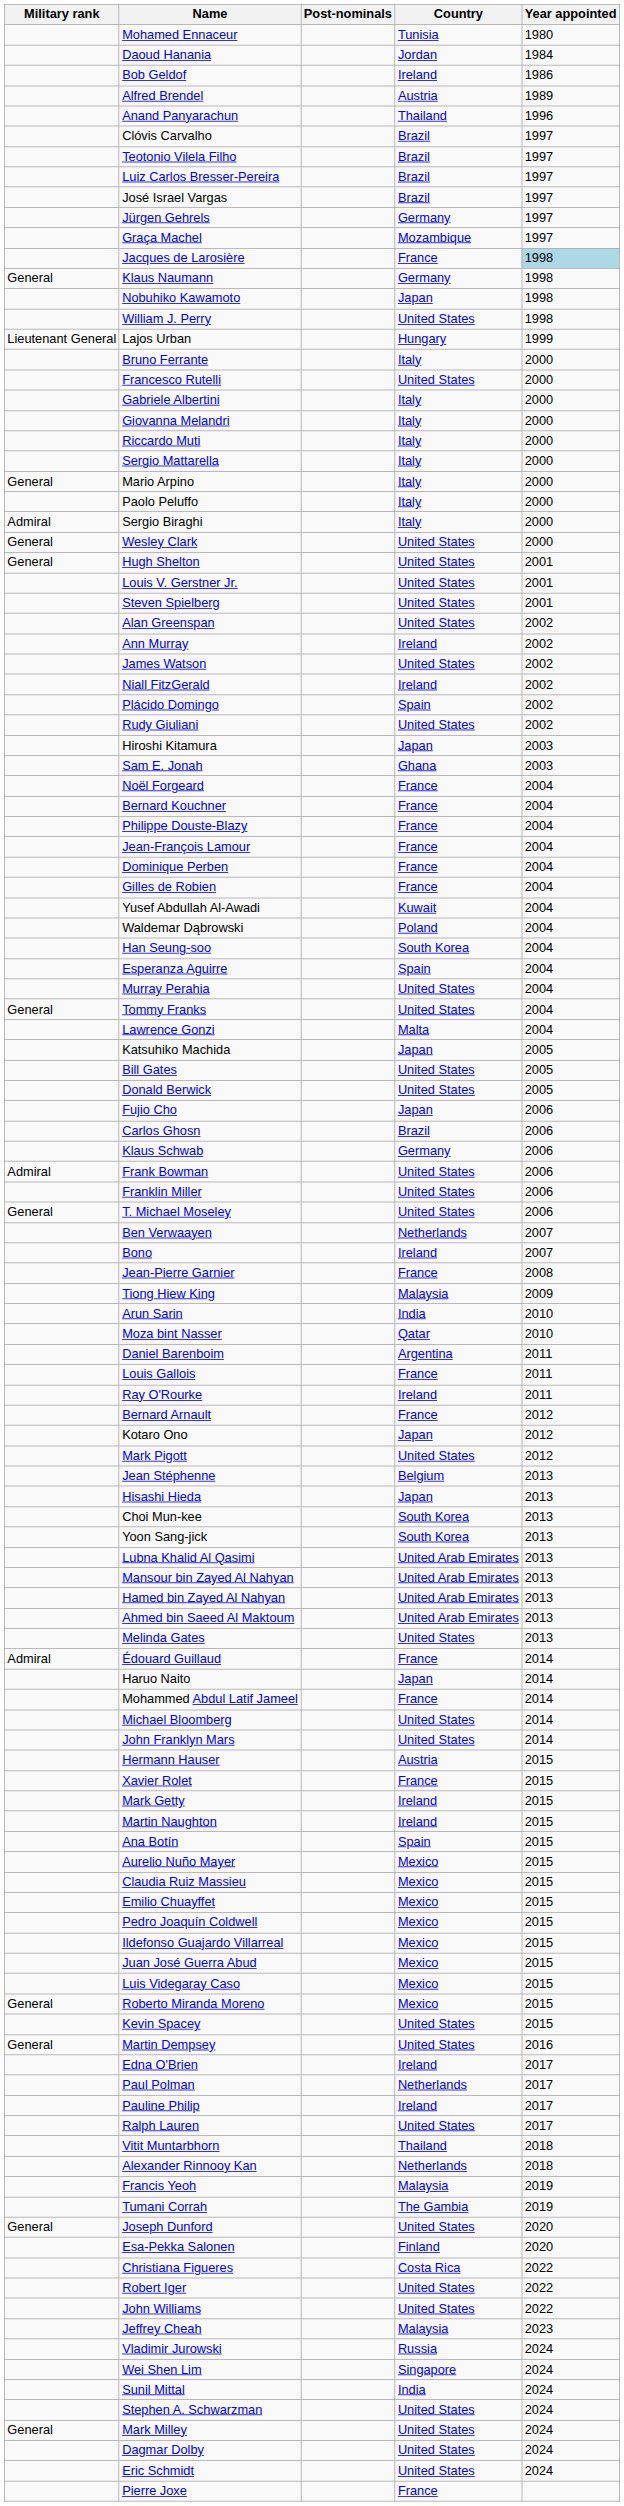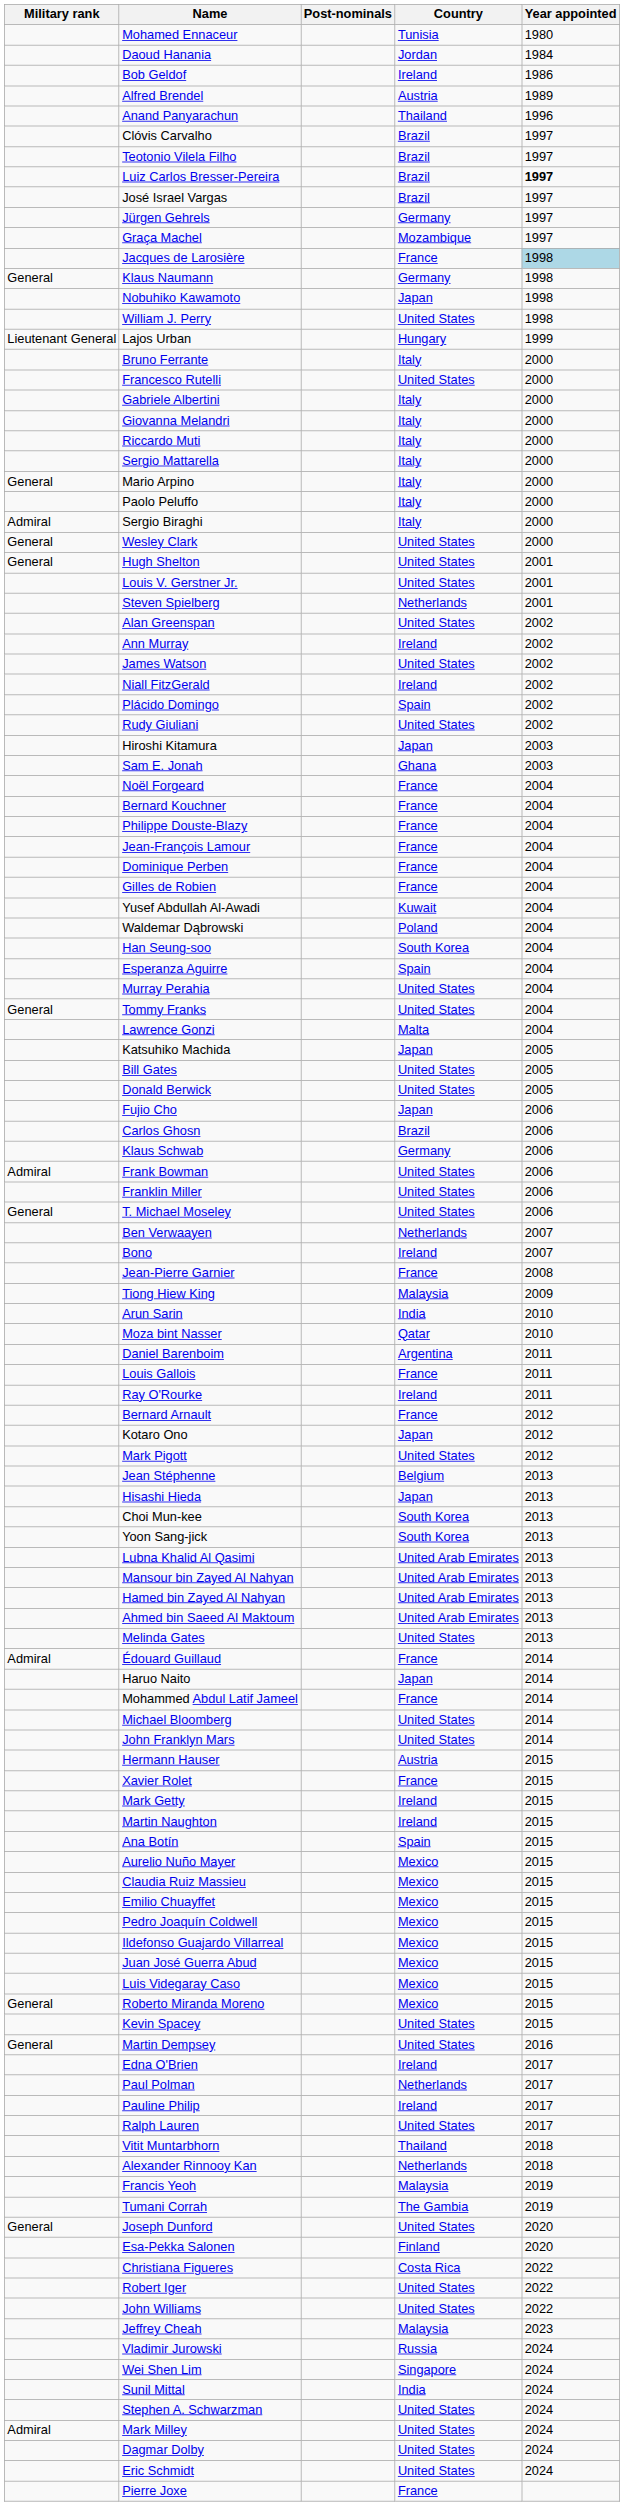 <table class="wikitable sortable">
 <tr>
 <th>Military rank</th>
 <th>Name</th>
 <th>Post-nominals</th>
 <th>Country</th>
 <th>Year appointed</th>
 </tr>
 <tr>
 <td></td>
 <td> <a href='#'>Mohamed Ennaceur</a></td>
 <td></td>
 <td><a href='#'>Tunisia</a></td>
 <td>1980</td>
 </tr>
 <tr>
 <td></td>
 <td> <a href='#'>Daoud Hanania</a></td>
 <td></td>
 <td><a href='#'>Jordan</a></td>
 <td>1984</td>
 </tr>
 <tr>
 <td></td>
 <td> <a href='#'>Bob Geldof</a></td>
 <td></td>
 <td><a href='#'>Ireland</a></td>
 <td>1986</td>
 </tr>
 <tr>
 <td></td>
 <td> <a href='#'>Alfred Brendel</a></td>
 <td></td>
 <td><a href='#'>Austria</a></td>
 <td>1989</td>
 </tr>
 <tr>
 <td></td>
 <td> <a href='#'>Anand Panyarachun</a></td>
 <td></td>
 <td><a href='#'>Thailand</a></td>
 <td>1996</td>
 </tr>
 <tr>
 <td></td>
 <td> Clóvis Carvalho</td>
 <td></td>
 <td><a href='#'>Brazil</a></td>
 <td>1997</td>
 </tr>
 <tr>
 <td></td>
 <td> <a href='#'>Teotonio Vilela Filho</a></td>
 <td></td>
 <td><a href='#'>Brazil</a></td>
 <td>1997</td>
 </tr>
 <tr>
 <td></td>
 <td> <a href='#'>Luiz Carlos Bresser-Pereira</a></td>
 <td></td>
 <td><a href='#'>Brazil</a></td>
-<td>1997</td>
+<td><strong>1997</strong></td>
 </tr>
 <tr>
 <td></td>
 <td> José Israel Vargas</td>
 <td></td>
 <td><a href='#'>Brazil</a></td>
 <td>1997</td>
 </tr>
 <tr>
 <td></td>
 <td> <a href='#'>Jürgen Gehrels</a></td>
 <td></td>
 <td><a href='#'>Germany</a></td>
 <td>1997</td>
 </tr>
 <tr>
 <td></td>
 <td> <a href='#'>Graça Machel</a></td>
 <td></td>
 <td><a href='#'>Mozambique</a></td>
 <td>1997</td>
 </tr>
 <tr>
 <td></td>
 <td> <a href='#'>Jacques de Larosière</a></td>
 <td></td>
 <td><a href='#'>France</a></td>
 <td style="background: lightblue;">1998</td>
 </tr>
 <tr>
 <td>General</td>
 <td> <a href='#'>Klaus Naumann</a></td>
 <td></td>
 <td><a href='#'>Germany</a></td>
 <td>1998</td>
 </tr>
 <tr>
 <td></td>
 <td> <a href='#'>Nobuhiko Kawamoto</a></td>
 <td></td>
 <td><a href='#'>Japan</a></td>
 <td>1998</td>
 </tr>
 <tr>
 <td></td>
 <td> <a href='#'>William J. Perry</a></td>
 <td></td>
 <td><a href='#'>United States</a></td>
 <td>1998</td>
 </tr>
 <tr>
 <td>Lieutenant General</td>
 <td> Lajos Urban</td>
 <td></td>
 <td><a href='#'>Hungary</a></td>
 <td>1999</td>
 </tr>
 <tr>
 <td></td>
 <td> <a href='#'>Bruno Ferrante</a></td>
 <td></td>
 <td><a href='#'>Italy</a></td>
 <td>2000</td>
 </tr>
 <tr>
 <td></td>
 <td> <a href='#'>Francesco Rutelli</a></td>
 <td></td>
 <td><a href='#'>United States</a></td>
 <td>2000</td>
 </tr>
 <tr>
 <td></td>
 <td> <a href='#'>Gabriele Albertini</a></td>
 <td></td>
 <td><a href='#'>Italy</a></td>
 <td>2000</td>
 </tr>
 <tr>
 <td></td>
 <td> <a href='#'>Giovanna Melandri</a></td>
 <td></td>
 <td><a href='#'>Italy</a></td>
 <td>2000</td>
 </tr>
 <tr>
 <td></td>
 <td> <a href='#'>Riccardo Muti</a></td>
 <td></td>
 <td><a href='#'>Italy</a></td>
 <td>2000</td>
 </tr>
 <tr>
 <td></td>
 <td> <a href='#'>Sergio Mattarella</a></td>
 <td></td>
 <td><a href='#'>Italy</a></td>
 <td>2000</td>
 </tr>
 <tr>
 <td>General</td>
 <td> Mario Arpino</td>
 <td></td>
 <td><a href='#'>Italy</a></td>
 <td>2000</td>
 </tr>
 <tr>
 <td></td>
 <td> Paolo Peluffo</td>
 <td></td>
 <td><a href='#'>Italy</a></td>
 <td>2000</td>
 </tr>
 <tr>
 <td>Admiral</td>
 <td> Sergio Biraghi</td>
 <td></td>
 <td><a href='#'>Italy</a></td>
 <td>2000</td>
 </tr>
 <tr>
 <td>General</td>
 <td> <a href='#'>Wesley Clark</a></td>
 <td></td>
 <td><a href='#'>United States</a></td>
 <td>2000</td>
 </tr>
 <tr>
 <td>General</td>
 <td> <a href='#'>Hugh Shelton</a></td>
 <td></td>
 <td><a href='#'>United States</a></td>
 <td>2001</td>
 </tr>
 <tr>
 <td></td>
 <td> <a href='#'>Louis V. Gerstner Jr.</a></td>
 <td></td>
 <td><a href='#'>United States</a></td>
 <td>2001</td>
 </tr>
 <tr>
 <td></td>
 <td> <a href='#'>Steven Spielberg</a></td>
 <td></td>
-<td><a href='#'>United States</a></td>
+<td><a href='#'>Netherlands</a></td>
 <td>2001</td>
 </tr>
 <tr>
 <td></td>
 <td> <a href='#'>Alan Greenspan</a></td>
 <td></td>
 <td><a href='#'>United States</a></td>
 <td>2002</td>
 </tr>
 <tr>
 <td></td>
 <td> <a href='#'>Ann Murray</a></td>
 <td></td>
 <td><a href='#'>Ireland</a></td>
 <td>2002</td>
 </tr>
 <tr>
 <td></td>
 <td> <a href='#'>James Watson</a></td>
 <td></td>
 <td><a href='#'>United States</a></td>
 <td>2002</td>
 </tr>
 <tr>
 <td></td>
 <td> <a href='#'>Niall FitzGerald</a></td>
 <td></td>
 <td><a href='#'>Ireland</a></td>
 <td>2002</td>
 </tr>
 <tr>
 <td></td>
 <td> <a href='#'>Plácido Domingo</a></td>
 <td></td>
 <td><a href='#'>Spain</a></td>
 <td>2002</td>
 </tr>
 <tr>
 <td></td>
 <td> <a href='#'>Rudy Giuliani</a></td>
 <td></td>
 <td><a href='#'>United States</a></td>
 <td>2002</td>
 </tr>
 <tr>
 <td></td>
 <td> Hiroshi  Kitamura</td>
 <td></td>
 <td><a href='#'>Japan</a></td>
 <td>2003</td>
 </tr>
 <tr>
 <td></td>
 <td> <a href='#'>Sam E. Jonah</a></td>
 <td></td>
 <td><a href='#'>Ghana</a></td>
 <td>2003</td>
 </tr>
 <tr>
 <td></td>
 <td> <a href='#'>Noël Forgeard</a></td>
 <td></td>
 <td><a href='#'>France</a></td>
 <td>2004</td>
 </tr>
 <tr>
 <td></td>
 <td> <a href='#'>Bernard Kouchner</a></td>
 <td></td>
 <td><a href='#'>France</a></td>
 <td>2004</td>
 </tr>
 <tr>
 <td></td>
 <td> <a href='#'>Philippe Douste-Blazy</a></td>
 <td></td>
 <td><a href='#'>France</a></td>
 <td>2004</td>
 </tr>
 <tr>
 <td></td>
 <td> <a href='#'>Jean-François Lamour</a></td>
 <td></td>
 <td><a href='#'>France</a></td>
 <td>2004</td>
 </tr>
 <tr>
 <td></td>
 <td> <a href='#'>Dominique Perben</a></td>
 <td></td>
 <td><a href='#'>France</a></td>
 <td>2004</td>
 </tr>
 <tr>
 <td></td>
 <td> <a href='#'>Gilles de Robien</a></td>
 <td></td>
 <td><a href='#'>France</a></td>
 <td>2004</td>
 </tr>
 <tr>
 <td></td>
 <td> Yusef Abdullah Al-Awadi</td>
 <td></td>
 <td><a href='#'>Kuwait</a></td>
 <td>2004</td>
 </tr>
 <tr>
 <td></td>
 <td> Waldemar Dąbrowski</td>
 <td></td>
 <td><a href='#'>Poland</a></td>
 <td>2004</td>
 </tr>
 <tr>
 <td></td>
 <td> <a href='#'>Han Seung-soo</a></td>
 <td></td>
 <td><a href='#'>South Korea</a></td>
 <td>2004</td>
 </tr>
 <tr>
 <td></td>
 <td> <a href='#'>Esperanza Aguirre</a></td>
 <td></td>
 <td><a href='#'>Spain</a></td>
 <td>2004</td>
 </tr>
 <tr>
 <td></td>
 <td> <a href='#'>Murray Perahia</a></td>
 <td></td>
 <td><a href='#'>United States</a></td>
 <td>2004</td>
 </tr>
 <tr>
 <td>General</td>
 <td> <a href='#'>Tommy Franks</a></td>
 <td></td>
 <td><a href='#'>United States</a></td>
 <td>2004</td>
 </tr>
 <tr>
 <td></td>
 <td> <a href='#'>Lawrence Gonzi</a></td>
 <td></td>
 <td><a href='#'>Malta</a></td>
 <td>2004</td>
 </tr>
 <tr>
 <td></td>
 <td> Katsuhiko Machida</td>
 <td></td>
 <td><a href='#'>Japan</a></td>
 <td>2005</td>
 </tr>
 <tr>
 <td></td>
 <td> <a href='#'>Bill Gates</a></td>
 <td></td>
 <td><a href='#'>United States</a></td>
 <td>2005</td>
 </tr>
 <tr>
 <td></td>
 <td> <a href='#'>Donald Berwick</a></td>
 <td></td>
 <td><a href='#'>United States</a></td>
 <td>2005</td>
 </tr>
 <tr>
 <td></td>
 <td> <a href='#'>Fujio Cho</a></td>
 <td></td>
 <td><a href='#'>Japan</a></td>
 <td>2006</td>
 </tr>
 <tr>
 <td></td>
 <td> <a href='#'>Carlos Ghosn</a></td>
 <td></td>
 <td><a href='#'>Brazil</a></td>
 <td>2006</td>
 </tr>
 <tr>
 <td></td>
 <td> <a href='#'>Klaus Schwab</a></td>
 <td></td>
 <td><a href='#'>Germany</a></td>
 <td>2006</td>
 </tr>
 <tr>
 <td>Admiral</td>
 <td> <a href='#'>Frank Bowman</a></td>
 <td></td>
 <td><a href='#'>United States</a></td>
 <td>2006</td>
 </tr>
 <tr>
 <td></td>
 <td> <a href='#'>Franklin Miller</a></td>
 <td></td>
 <td><a href='#'>United States</a></td>
 <td>2006</td>
 </tr>
 <tr>
 <td>General</td>
 <td> <a href='#'>T. Michael Moseley</a></td>
 <td></td>
 <td><a href='#'>United States</a></td>
 <td>2006</td>
 </tr>
 <tr>
 <td></td>
 <td> <a href='#'>Ben Verwaayen</a></td>
 <td></td>
 <td><a href='#'>Netherlands</a></td>
 <td>2007</td>
 </tr>
 <tr>
 <td></td>
 <td> <a href='#'>Bono</a></td>
 <td></td>
 <td><a href='#'>Ireland</a></td>
 <td>2007</td>
 </tr>
 <tr>
 <td></td>
 <td> <a href='#'>Jean-Pierre Garnier</a></td>
 <td></td>
 <td><a href='#'>France</a></td>
 <td>2008</td>
 </tr>
 <tr>
 <td></td>
 <td> <a href='#'>Tiong Hiew King</a></td>
 <td></td>
 <td><a href='#'>Malaysia</a></td>
 <td>2009</td>
 </tr>
 <tr>
 <td></td>
 <td> <a href='#'>Arun Sarin</a></td>
 <td></td>
 <td><a href='#'>India</a></td>
 <td>2010</td>
 </tr>
 <tr>
 <td></td>
 <td> <a href='#'>Moza bint Nasser</a></td>
 <td></td>
 <td><a href='#'>Qatar</a></td>
 <td>2010</td>
 </tr>
 <tr>
 <td></td>
 <td> <a href='#'>Daniel Barenboim</a></td>
 <td></td>
 <td><a href='#'>Argentina</a></td>
 <td>2011</td>
 </tr>
 <tr>
 <td></td>
 <td> <a href='#'>Louis Gallois</a></td>
 <td></td>
 <td><a href='#'>France</a></td>
 <td>2011</td>
 </tr>
 <tr>
 <td></td>
 <td> <a href='#'>Ray O'Rourke</a></td>
 <td></td>
 <td><a href='#'>Ireland</a></td>
 <td>2011</td>
 </tr>
 <tr>
 <td></td>
 <td> <a href='#'>Bernard Arnault</a></td>
 <td></td>
 <td><a href='#'>France</a></td>
 <td>2012</td>
 </tr>
 <tr>
 <td></td>
 <td> Kotaro Ono</td>
 <td></td>
 <td><a href='#'>Japan</a></td>
 <td>2012</td>
 </tr>
 <tr>
 <td></td>
 <td> <a href='#'>Mark Pigott</a></td>
 <td></td>
 <td><a href='#'>United States</a></td>
 <td>2012</td>
 </tr>
 <tr>
 <td></td>
 <td> <a href='#'>Jean Stéphenne</a></td>
 <td></td>
 <td><a href='#'>Belgium</a></td>
 <td>2013</td>
 </tr>
 <tr>
 <td></td>
 <td> <a href='#'>Hisashi Hieda</a></td>
 <td></td>
 <td><a href='#'>Japan</a></td>
 <td>2013</td>
 </tr>
 <tr>
 <td></td>
 <td> Choi Mun-kee</td>
 <td></td>
 <td><a href='#'>South Korea</a></td>
 <td>2013</td>
 </tr>
 <tr>
 <td></td>
 <td> Yoon Sang-jick</td>
 <td></td>
 <td><a href='#'>South Korea</a></td>
 <td>2013</td>
 </tr>
 <tr>
 <td></td>
 <td> <a href='#'>Lubna Khalid Al Qasimi</a></td>
 <td></td>
 <td><a href='#'>United Arab Emirates</a></td>
 <td>2013</td>
 </tr>
 <tr>
 <td></td>
 <td> <a href='#'>Mansour bin Zayed Al Nahyan</a></td>
 <td></td>
 <td><a href='#'>United Arab Emirates</a></td>
 <td>2013</td>
 </tr>
 <tr>
 <td></td>
 <td> <a href='#'>Hamed bin Zayed Al Nahyan</a></td>
 <td></td>
 <td><a href='#'>United Arab Emirates</a></td>
 <td>2013</td>
 </tr>
 <tr>
 <td></td>
 <td> <a href='#'>Ahmed bin Saeed Al Maktoum</a></td>
 <td></td>
 <td><a href='#'>United Arab Emirates</a></td>
 <td>2013</td>
 </tr>
 <tr>
 <td></td>
 <td> <a href='#'>Melinda Gates</a></td>
 <td></td>
 <td><a href='#'>United States</a></td>
 <td>2013</td>
 </tr>
 <tr>
 <td>Admiral</td>
 <td> <a href='#'>Édouard Guillaud</a></td>
 <td></td>
 <td><a href='#'>France</a></td>
 <td>2014</td>
 </tr>
 <tr>
 <td></td>
 <td> Haruo Naito</td>
 <td></td>
 <td><a href='#'>Japan</a></td>
 <td>2014</td>
 </tr>
 <tr>
 <td></td>
 <td> Mohammed <a href='#'>Abdul Latif Jameel</a></td>
 <td></td>
 <td><a href='#'>France</a></td>
 <td>2014</td>
 </tr>
 <tr>
 <td></td>
 <td> <a href='#'>Michael Bloomberg</a></td>
 <td></td>
 <td><a href='#'>United States</a></td>
 <td>2014</td>
 </tr>
 <tr>
 <td></td>
 <td> <a href='#'>John Franklyn Mars</a></td>
 <td></td>
 <td><a href='#'>United States</a></td>
 <td>2014</td>
 </tr>
 <tr>
 <td></td>
 <td> <a href='#'>Hermann Hauser</a></td>
 <td></td>
 <td><a href='#'>Austria</a></td>
 <td>2015</td>
 </tr>
 <tr>
 <td></td>
 <td> <a href='#'>Xavier Rolet</a></td>
 <td></td>
 <td><a href='#'>France</a></td>
 <td>2015</td>
 </tr>
 <tr>
 <td></td>
 <td> <a href='#'>Mark Getty</a></td>
 <td></td>
 <td><a href='#'>Ireland</a></td>
 <td>2015</td>
 </tr>
 <tr>
 <td></td>
 <td> <a href='#'>Martin Naughton</a></td>
 <td></td>
 <td><a href='#'>Ireland</a></td>
 <td>2015</td>
 </tr>
 <tr>
 <td></td>
 <td> <a href='#'>Ana Botín</a></td>
 <td></td>
 <td><a href='#'>Spain</a></td>
 <td>2015</td>
 </tr>
 <tr>
 <td></td>
 <td> <a href='#'>Aurelio Nuño Mayer</a></td>
 <td></td>
 <td><a href='#'>Mexico</a></td>
 <td>2015</td>
 </tr>
 <tr>
 <td></td>
 <td> <a href='#'>Claudia Ruiz Massieu</a></td>
 <td></td>
 <td><a href='#'>Mexico</a></td>
 <td>2015</td>
 </tr>
 <tr>
 <td></td>
 <td> <a href='#'>Emilio Chuayffet</a></td>
 <td></td>
 <td><a href='#'>Mexico</a></td>
 <td>2015</td>
 </tr>
 <tr>
 <td></td>
 <td> <a href='#'>Pedro Joaquín Coldwell</a></td>
 <td></td>
 <td><a href='#'>Mexico</a></td>
 <td>2015</td>
 </tr>
 <tr>
 <td></td>
 <td> <a href='#'>Ildefonso Guajardo Villarreal</a></td>
 <td></td>
 <td><a href='#'>Mexico</a></td>
 <td>2015</td>
 </tr>
 <tr>
 <td></td>
 <td> <a href='#'>Juan José Guerra Abud</a></td>
 <td></td>
 <td><a href='#'>Mexico</a></td>
 <td>2015</td>
 </tr>
 <tr>
 <td></td>
 <td> <a href='#'>Luis Videgaray Caso</a></td>
 <td></td>
 <td><a href='#'>Mexico</a></td>
 <td>2015</td>
 </tr>
 <tr>
 <td>General</td>
 <td> <a href='#'>Roberto Miranda Moreno</a></td>
 <td></td>
 <td><a href='#'>Mexico</a></td>
 <td>2015</td>
 </tr>
 <tr>
 <td></td>
 <td> <a href='#'>Kevin Spacey</a></td>
 <td></td>
 <td><a href='#'>United States</a></td>
 <td>2015</td>
 </tr>
 <tr>
 <td>General</td>
 <td> <a href='#'>Martin Dempsey</a></td>
 <td></td>
 <td><a href='#'>United States</a></td>
 <td>2016</td>
 </tr>
 <tr>
 <td></td>
 <td> <a href='#'>Edna O'Brien</a></td>
 <td></td>
 <td><a href='#'>Ireland</a></td>
 <td>2017</td>
 </tr>
 <tr>
 <td></td>
 <td> <a href='#'>Paul Polman</a></td>
 <td></td>
 <td><a href='#'>Netherlands</a></td>
 <td>2017</td>
 </tr>
 <tr>
 <td></td>
 <td> <a href='#'>Pauline Philip</a></td>
 <td></td>
 <td><a href='#'>Ireland</a></td>
 <td>2017</td>
 </tr>
 <tr>
 <td></td>
 <td> <a href='#'>Ralph Lauren</a></td>
 <td></td>
 <td><a href='#'>United States</a></td>
 <td>2017</td>
 </tr>
 <tr>
 <td></td>
 <td> <a href='#'>Vitit Muntarbhorn</a></td>
 <td></td>
 <td><a href='#'>Thailand</a></td>
 <td>2018</td>
 </tr>
 <tr>
 <td></td>
 <td> <a href='#'>Alexander Rinnooy Kan</a></td>
 <td></td>
 <td><a href='#'>Netherlands</a></td>
 <td>2018</td>
 </tr>
 <tr>
 <td></td>
 <td> <a href='#'>Francis Yeoh</a></td>
 <td></td>
 <td><a href='#'>Malaysia</a></td>
 <td>2019</td>
 </tr>
 <tr>
 <td></td>
 <td> <a href='#'>Tumani Corrah</a></td>
 <td></td>
 <td><a href='#'>The Gambia</a></td>
 <td>2019</td>
 </tr>
 <tr>
 <td>General</td>
 <td> <a href='#'>Joseph Dunford</a></td>
 <td></td>
 <td><a href='#'>United States</a></td>
 <td>2020</td>
 </tr>
 <tr>
 <td></td>
 <td> <a href='#'>Esa-Pekka Salonen</a></td>
 <td></td>
 <td><a href='#'>Finland</a></td>
 <td>2020</td>
 </tr>
 <tr>
 <td></td>
 <td> <a href='#'>Christiana Figueres</a></td>
 <td></td>
 <td><a href='#'>Costa Rica</a></td>
 <td>2022</td>
 </tr>
 <tr>
 <td></td>
 <td> <a href='#'>Robert Iger</a></td>
 <td></td>
 <td><a href='#'>United States</a></td>
 <td>2022</td>
 </tr>
 <tr>
 <td></td>
 <td> <a href='#'>John Williams</a></td>
 <td></td>
 <td><a href='#'>United States</a></td>
 <td>2022</td>
 </tr>
 <tr>
 <td></td>
 <td> <a href='#'>Jeffrey Cheah</a></td>
 <td></td>
 <td><a href='#'>Malaysia</a></td>
 <td>2023</td>
 </tr>
 <tr>
 <td></td>
 <td> <a href='#'>Vladimir Jurowski</a></td>
 <td></td>
 <td><a href='#'>Russia</a></td>
 <td>2024</td>
 </tr>
 <tr>
 <td></td>
 <td> <a href='#'>Wei Shen Lim</a></td>
 <td></td>
 <td><a href='#'>Singapore</a></td>
 <td>2024</td>
 </tr>
 <tr>
 <td></td>
 <td> <a href='#'>Sunil Mittal</a></td>
 <td></td>
 <td><a href='#'>India</a></td>
 <td>2024</td>
 </tr>
 <tr>
 <td></td>
 <td> <a href='#'>Stephen A. Schwarzman</a></td>
 <td></td>
 <td><a href='#'>United States</a></td>
 <td>2024</td>
 </tr>
 <tr>
-<td>General</td>
+<td>Admiral</td>
 <td> <a href='#'>Mark Milley</a></td>
 <td></td>
 <td><a href='#'>United States</a></td>
 <td>2024</td>
 </tr>
 <tr>
 <td></td>
 <td> <a href='#'>Dagmar Dolby</a></td>
 <td></td>
 <td><a href='#'>United States</a></td>
 <td>2024</td>
 </tr>
 <tr>
 <td></td>
 <td> <a href='#'>Eric Schmidt</a></td>
 <td></td>
 <td><a href='#'>United States</a></td>
 <td>2024</td>
 </tr>
 <tr>
 <td></td>
 <td> <a href='#'>Pierre Joxe</a></td>
 <td></td>
 <td><a href='#'>France</a></td>
 <td></td>
 </tr>
 </table>
